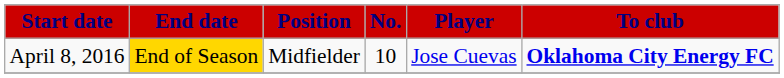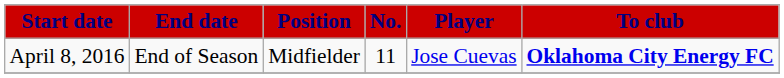 <table class="wikitable sortable">
 <tr>
 <th style="background:#CC0000; color:#000080;"><strong>Start date</strong></th>
 <th style="background:#CC0000; color:#000080;"><strong>End date</strong></th>
 <th style="background:#CC0000; color:#000080;"><strong>Position</strong></th>
 <th style="background:#CC0000; color:#000080;"><strong>No.</strong></th>
 <th style="background:#CC0000; color:#000080;"><strong>Player</strong></th>
 <th style="background:#CC0000; color:#000080;"><strong>To club</strong></th>
 </tr>
 <tr>
 <td>April 8, 2016</td>
-<td style="background: gold;">End of Season</td>
+<td>End of Season</td>
 <td style="text-align:center;">Midfielder</td>
-<td style="text-align:center;">10</td>
+<td style="text-align:center;">11</td>
 <td style="text-align:center;"> <a href='#'>Jose Cuevas</a></td>
 <td style="text-align:center;"><strong><a href='#'>Oklahoma City Energy FC</a></strong></td>
 </tr>
 <tr>
 </tr>
 </table>
